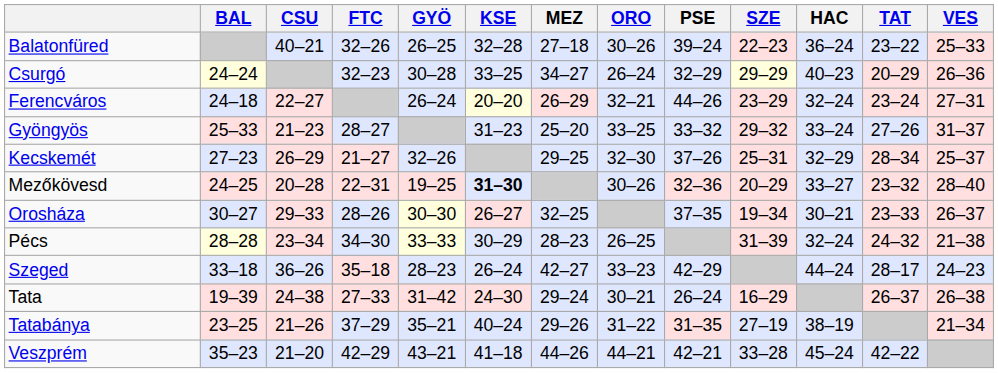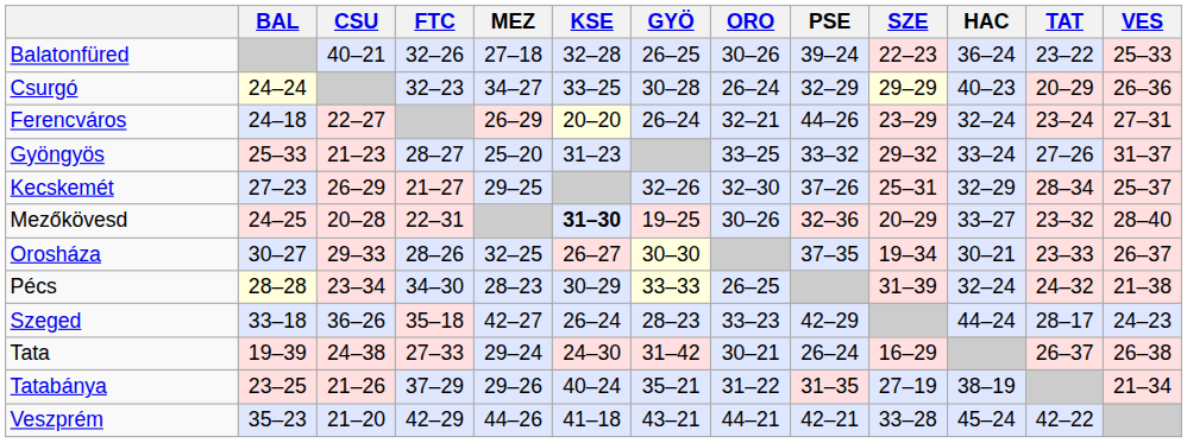 <table class="wikitable" style="text-align: center;" width="900">
 <tr>
 <th width=200></th>
 <th width=60><a href='#'>BAL</a></th>
 <th width=60><a href='#'>CSU</a></th>
 <th width=60><a href='#'>FTC</a></th>
+<th width=60>MEZ</th>
+<th width=60><a href='#'>KSE</a></th>
 <th width=60><a href='#'>GYÖ</a></th>
-<th width=60><a href='#'>KSE</a></th>
-<th width=60>MEZ</th>
 <th width=60><a href='#'>ORO</a></th>
 <th width=60>PSE</th>
 <th width=60><a href='#'>SZE</a></th>
 <th width=60>HAC</th>
 <th width=60><a href='#'>TAT</a></th>
 <th width=60><a href='#'>VES</a></th>
 </tr>
 <tr>
 <td style="text-align: left;"><a href='#'>Balatonfüred</a></td>
 <td bgcolor=#CCCCCC> </td>
 <td bgcolor=#DFE7FF>40–21</td>
 <td bgcolor=#DFE7FF>32–26</td>
+<td bgcolor=#DFE7FF>27–18</td>
+<td bgcolor=#DFE7FF>32–28</td>
 <td bgcolor=#DFE7FF>26–25</td>
-<td bgcolor=#DFE7FF>32–28</td>
-<td bgcolor=#DFE7FF>27–18</td>
 <td bgcolor=#DFE7FF>30–26</td>
 <td bgcolor=#DFE7FF>39–24</td>
 <td bgcolor=#FFDFDF>22–23</td>
 <td bgcolor=#DFE7FF>36–24</td>
 <td bgcolor=#DFE7FF>23–22</td>
 <td bgcolor=#FFDFDF>25–33</td>
 </tr>
 <tr>
 <td style="text-align: left;"><a href='#'>Csurgó</a></td>
 <td bgcolor=#FFFFDD>24–24</td>
 <td bgcolor=#CCCCCC> </td>
 <td bgcolor=#DFE7FF>32–23</td>
+<td bgcolor=#DFE7FF>34–27</td>
+<td bgcolor=#DFE7FF>33–25</td>
 <td bgcolor=#DFE7FF>30–28</td>
-<td bgcolor=#DFE7FF>33–25</td>
-<td bgcolor=#DFE7FF>34–27</td>
 <td bgcolor=#DFE7FF>26–24</td>
 <td bgcolor=#DFE7FF>32–29</td>
 <td bgcolor=#FFFFDD>29–29</td>
 <td bgcolor=#DFE7FF>40–23</td>
 <td bgcolor=#FFDFDF>20–29</td>
 <td bgcolor=#FFDFDF>26–36</td>
 </tr>
 <tr>
 <td style="text-align: left;"><a href='#'>Ferencváros</a></td>
 <td bgcolor=#DFE7FF>24–18</td>
 <td bgcolor=#FFDFDF>22–27</td>
 <td bgcolor=#CCCCCC> </td>
+<td bgcolor=#FFDFDF>26–29</td>
+<td bgcolor=#FFFFDD>20–20</td>
 <td bgcolor=#DFE7FF>26–24</td>
-<td bgcolor=#FFFFDD>20–20</td>
-<td bgcolor=#FFDFDF>26–29</td>
 <td bgcolor=#DFE7FF>32–21</td>
 <td bgcolor=#DFE7FF>44–26</td>
 <td bgcolor=#FFDFDF>23–29</td>
 <td bgcolor=#DFE7FF>32–24</td>
 <td bgcolor=#FFDFDF>23–24</td>
 <td bgcolor=#FFDFDF>27–31</td>
 </tr>
 <tr>
 <td style="text-align: left;"><a href='#'>Gyöngyös</a></td>
 <td bgcolor=#FFDFDF>25–33</td>
 <td bgcolor=#FFDFDF>21–23</td>
 <td bgcolor=#DFE7FF>28–27</td>
+<td bgcolor=#DFE7FF>25–20</td>
+<td bgcolor=#DFE7FF>31–23</td>
 <td bgcolor=#CCCCCC> </td>
-<td bgcolor=#DFE7FF>31–23</td>
-<td bgcolor=#DFE7FF>25–20</td>
 <td bgcolor=#DFE7FF>33–25</td>
 <td bgcolor=#DFE7FF>33–32</td>
 <td bgcolor=#FFDFDF>29–32</td>
 <td bgcolor=#DFE7FF>33–24</td>
 <td bgcolor=#DFE7FF>27–26</td>
 <td bgcolor=#FFDFDF>31–37</td>
 </tr>
 <tr>
 <td style="text-align: left;"><a href='#'>Kecskemét</a></td>
 <td bgcolor=#DFE7FF>27–23</td>
 <td bgcolor=#FFDFDF>26–29</td>
 <td bgcolor=#FFDFDF>21–27</td>
+<td bgcolor=#DFE7FF>29–25</td>
+<td bgcolor=#CCCCCC> </td>
 <td bgcolor=#DFE7FF>32–26</td>
-<td bgcolor=#CCCCCC> </td>
-<td bgcolor=#DFE7FF>29–25</td>
 <td bgcolor=#DFE7FF>32–30</td>
 <td bgcolor=#DFE7FF>37–26</td>
 <td bgcolor=#FFDFDF>25–31</td>
 <td bgcolor=#DFE7FF>32–29</td>
 <td bgcolor=#FFDFDF>28–34</td>
 <td bgcolor=#FFDFDF>25–37</td>
 </tr>
 <tr>
 <td style="text-align: left;">Mezőkövesd</td>
 <td bgcolor=#FFDFDF>24–25</td>
 <td bgcolor=#FFDFDF>20–28</td>
 <td bgcolor=#FFDFDF>22–31</td>
+<td bgcolor=#CCCCCC> </td>
+<td bgcolor=#DFE7FF><strong>31–30</strong></td>
 <td bgcolor=#FFDFDF>19–25</td>
-<td bgcolor=#DFE7FF><strong>31–30</strong></td>
-<td bgcolor=#CCCCCC> </td>
 <td bgcolor=#DFE7FF>30–26</td>
 <td bgcolor=#FFDFDF>32–36</td>
 <td bgcolor=#FFDFDF>20–29</td>
 <td bgcolor=#DFE7FF>33–27</td>
 <td bgcolor=#FFDFDF>23–32</td>
 <td bgcolor=#FFDFDF>28–40</td>
 </tr>
 <tr>
 <td style="text-align: left;"><a href='#'>Orosháza</a></td>
 <td bgcolor=#DFE7FF>30–27</td>
 <td bgcolor=#FFDFDF>29–33</td>
 <td bgcolor=#DFE7FF>28–26</td>
+<td bgcolor=#DFE7FF>32–25</td>
+<td bgcolor=#FFDFDF>26–27</td>
 <td bgcolor=#FFFFDD>30–30</td>
-<td bgcolor=#FFDFDF>26–27</td>
-<td bgcolor=#DFE7FF>32–25</td>
 <td bgcolor=#CCCCCC> </td>
 <td bgcolor=#DFE7FF>37–35</td>
 <td bgcolor=#FFDFDF>19–34</td>
 <td bgcolor=#DFE7FF>30–21</td>
 <td bgcolor=#FFDFDF>23–33</td>
 <td bgcolor=#FFDFDF>26–37</td>
 </tr>
 <tr>
 <td style="text-align: left;">Pécs</td>
 <td bgcolor=#FFFFDD>28–28</td>
 <td bgcolor=#FFDFDF>23–34</td>
 <td bgcolor=#DFE7FF>34–30</td>
+<td bgcolor=#DFE7FF>28–23</td>
+<td bgcolor=#DFE7FF>30–29</td>
 <td bgcolor=#FFFFDD>33–33</td>
-<td bgcolor=#DFE7FF>30–29</td>
-<td bgcolor=#DFE7FF>28–23</td>
 <td bgcolor=#DFE7FF>26–25</td>
 <td bgcolor=#CCCCCC> </td>
 <td bgcolor=#FFDFDF>31–39</td>
 <td bgcolor=#DFE7FF>32–24</td>
 <td bgcolor=#FFDFDF>24–32</td>
 <td bgcolor=#FFDFDF>21–38</td>
 </tr>
 <tr>
 <td style="text-align: left;"><a href='#'>Szeged</a></td>
 <td bgcolor=#DFE7FF>33–18</td>
 <td bgcolor=#DFE7FF>36–26</td>
 <td bgcolor=#FFDFDF>35–18</td>
+<td bgcolor=#DFE7FF>42–27</td>
+<td bgcolor=#DFE7FF>26–24</td>
 <td bgcolor=#DFE7FF>28–23</td>
-<td bgcolor=#DFE7FF>26–24</td>
-<td bgcolor=#DFE7FF>42–27</td>
 <td bgcolor=#DFE7FF>33–23</td>
 <td bgcolor=#DFE7FF>42–29</td>
 <td bgcolor=#CCCCCC> </td>
 <td bgcolor=#DFE7FF>44–24</td>
 <td bgcolor=#DFE7FF>28–17</td>
 <td bgcolor=#DFE7FF>24–23</td>
 </tr>
 <tr>
 <td style="text-align: left;">Tata</td>
 <td bgcolor=#FFDFDF>19–39</td>
 <td bgcolor=#FFDFDF>24–38</td>
 <td bgcolor=#FFDFDF>27–33</td>
+<td bgcolor=#DFE7FF>29–24</td>
+<td bgcolor=#FFDFDF>24–30</td>
 <td bgcolor=#FFDFDF>31–42</td>
-<td bgcolor=#FFDFDF>24–30</td>
-<td bgcolor=#DFE7FF>29–24</td>
 <td bgcolor=#DFE7FF>30–21</td>
 <td bgcolor=#DFE7FF>26–24</td>
 <td bgcolor=#FFDFDF>16–29</td>
 <td bgcolor=#CCCCCC> </td>
 <td bgcolor=#FFDFDF>26–37</td>
 <td bgcolor=#FFDFDF>26–38</td>
 </tr>
 <tr>
 <td style="text-align: left;"><a href='#'>Tatabánya</a></td>
 <td bgcolor=#FFDFDF>23–25</td>
 <td bgcolor=#FFDFDF>21–26</td>
 <td bgcolor=#DFE7FF>37–29</td>
+<td bgcolor=#DFE7FF>29–26</td>
+<td bgcolor=#DFE7FF>40–24</td>
 <td bgcolor=#DFE7FF>35–21</td>
-<td bgcolor=#DFE7FF>40–24</td>
-<td bgcolor=#DFE7FF>29–26</td>
 <td bgcolor=#DFE7FF>31–22</td>
 <td bgcolor=#FFDFDF>31–35</td>
 <td bgcolor=#DFE7FF>27–19</td>
 <td bgcolor=#DFE7FF>38–19</td>
 <td bgcolor=#CCCCCC> </td>
 <td bgcolor=#FFDFDF>21–34</td>
 </tr>
 <tr>
 <td style="text-align: left;"><a href='#'>Veszprém</a></td>
 <td bgcolor=#DFE7FF>35–23</td>
 <td bgcolor=#DFE7FF>21–20</td>
 <td bgcolor=#DFE7FF>42–29</td>
+<td bgcolor=#DFE7FF>44–26</td>
+<td bgcolor=#DFE7FF>41–18</td>
 <td bgcolor=#DFE7FF>43–21</td>
-<td bgcolor=#DFE7FF>41–18</td>
-<td bgcolor=#DFE7FF>44–26</td>
 <td bgcolor=#DFE7FF>44–21</td>
 <td bgcolor=#DFE7FF>42–21</td>
 <td bgcolor=#DFE7FF>33–28</td>
 <td bgcolor=#DFE7FF>45–24</td>
 <td bgcolor=#DFE7FF>42–22</td>
 <td bgcolor=#CCCCCC> </td>
 </tr>
 </table>
